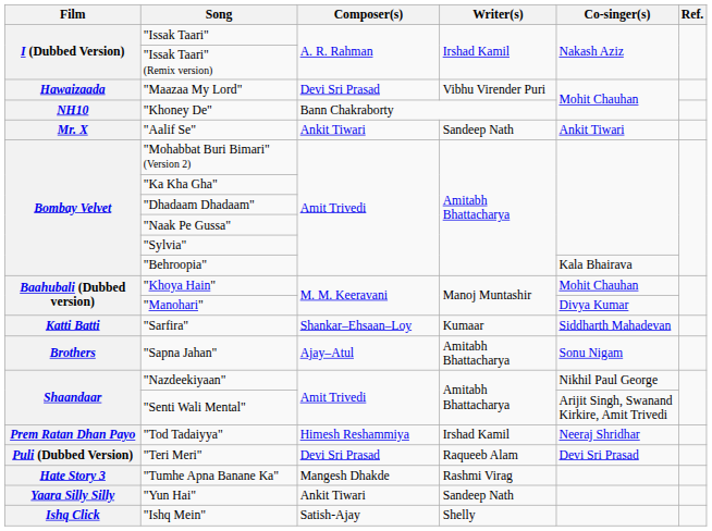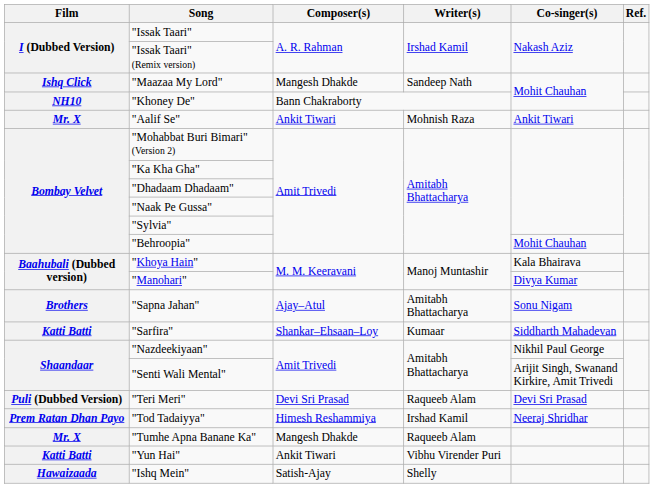 <table class="wikitable plainrowheaders" width="100%" textcolor:#000;">
 <tr>
 <th scope="col" width=20%><strong>Film</strong></th>
 <th scope="col" width=23%><strong>Song</strong></th>
 <th scope="col" width=21%><strong>Composer(s)</strong></th>
 <th scope="col" width=17%><strong>Writer(s)</strong></th>
 <th scope="col" width=18%><strong>Co-singer(s)</strong></th>
 <th scope="col" width=1%><strong>Ref.</strong></th>
 </tr>
 <tr>
 <th scope="row" rowspan="2"><em><a href='#'>I</a></em> (Dubbed Version)</th>
 <td>"Issak Taari"</td>
 <td rowspan="2"><a href='#'>A. R. Rahman</a></td>
 <td rowspan="2"><a href='#'>Irshad Kamil</a></td>
 <td rowspan="2"><a href='#'>Nakash Aziz</a></td>
 <td rowspan="2"></td>
 </tr>
 <tr>
 <td>"Issak Taari"<br><small>(Remix version)</small></td>
 </tr>
 <tr>
-<th scope="row"><em><a href='#'>Hawaizaada</a></em></th>
+<th scope="row"><em><a href='#'>Ishq Click</a></em></th>
 <td>"Maazaa My Lord"</td>
-<td><a href='#'>Devi Sri Prasad</a></td>
-<td>Vibhu Virender Puri</td>
+<td>Mangesh Dhakde</td>
+<td>Sandeep Nath</td>
 <td rowspan="2"><a href='#'>Mohit Chauhan</a></td>
 <td></td>
 </tr>
 <tr>
 <th scope="row"><em><a href='#'>NH10</a></em></th>
 <td>"Khoney De"</td>
 <td colspan="2">Bann Chakraborty</td>
 <td></td>
 </tr>
 <tr>
 <th scope="row"><em><a href='#'>Mr. X</a></em></th>
 <td>"Aalif Se"</td>
 <td><a href='#'>Ankit Tiwari</a></td>
-<td>Sandeep Nath</td>
+<td>Mohnish Raza</td>
 <td><a href='#'>Ankit Tiwari</a></td>
 <td></td>
 </tr>
 <tr>
 <th scope="row"  rowspan="6"><em><a href='#'>Bombay Velvet</a></em></th>
 <td>"Mohabbat Buri Bimari"<br><small>(Version 2)</small></td>
 <td rowspan="6"><a href='#'>Amit Trivedi</a></td>
 <td rowspan="6"><a href='#'>Amitabh Bhattacharya</a></td>
 <td rowspan="5"></td>
 <td rowspan="6"></td>
 </tr>
 <tr>
 <td>"Ka Kha Gha"</td>
 </tr>
 <tr>
 <td>"Dhadaam Dhadaam"</td>
 </tr>
 <tr>
 <td>"Naak Pe Gussa"</td>
 </tr>
 <tr>
 <td>"Sylvia"</td>
 </tr>
 <tr>
 <td>"Behroopia"</td>
-<td>Kala Bhairava</td>
+<td><a href='#'>Mohit Chauhan</a></td>
 </tr>
 <tr>
 <th scope="row" rowspan="2"><em><a href='#'>Baahubali</a></em> (Dubbed version)</th>
 <td>"<a href='#'>Khoya Hain</a>"</td>
 <td rowspan="2"><a href='#'>M. M. Keeravani</a></td>
 <td rowspan="2">Manoj Muntashir</td>
-<td><a href='#'>Mohit Chauhan</a></td>
+<td>Kala Bhairava</td>
 <td rowspan="2"></td>
 </tr>
 <tr>
 <td>"<a href='#'>Manohari</a>"</td>
 <td><a href='#'>Divya Kumar</a></td>
 </tr>
 <tr>
+<th scope="row"><em><a href='#'>Brothers</a></em></th>
+<td>"Sapna Jahan"</td>
+<td><a href='#'>Ajay–Atul</a></td>
+<td>Amitabh Bhattacharya</td>
+<td><a href='#'>Sonu Nigam</a></td>
+<td></td>
+</tr>
+<tr>
 <th scope="row"><em><a href='#'>Katti Batti</a></em></th>
 <td>"Sarfira"</td>
 <td><a href='#'>Shankar–Ehsaan–Loy</a></td>
 <td>Kumaar</td>
 <td><a href='#'>Siddharth Mahadevan</a></td>
-<td></td>
-</tr>
-<tr>
-<th scope="row"><em><a href='#'>Brothers</a></em></th>
-<td>"Sapna Jahan"</td>
-<td><a href='#'>Ajay–Atul</a></td>
-<td>Amitabh Bhattacharya</td>
-<td><a href='#'>Sonu Nigam</a></td>
 <td></td>
 </tr>
 <tr>
 <th scope="row" rowspan="2"><em><a href='#'>Shaandaar</a></em></th>
 <td>"Nazdeekiyaan"</td>
 <td rowspan="2"><a href='#'>Amit Trivedi</a></td>
 <td rowspan="2">Amitabh Bhattacharya</td>
 <td>Nikhil Paul George</td>
 <td rowspan="2"></td>
 </tr>
 <tr>
 <td>"Senti Wali Mental"</td>
 <td>Arijit Singh, Swanand Kirkire, Amit Trivedi</td>
 </tr>
 <tr>
+<th scope="row"><em><a href='#'>Puli</a></em>  (Dubbed Version)</th>
+<td>"Teri Meri"</td>
+<td><a href='#'>Devi Sri Prasad</a></td>
+<td>Raqueeb Alam</td>
+<td><a href='#'>Devi Sri Prasad</a></td>
+<td></td>
+</tr>
+<tr>
 <th scope="row"><em><a href='#'>Prem Ratan Dhan Payo</a></em></th>
 <td>"Tod Tadaiyya"</td>
 <td><a href='#'>Himesh Reshammiya</a></td>
 <td>Irshad Kamil</td>
 <td><a href='#'>Neeraj Shridhar</a></td>
 <td></td>
 </tr>
 <tr>
-<th scope="row"><em><a href='#'>Puli</a></em>  (Dubbed Version)</th>
-<td>"Teri Meri"</td>
-<td><a href='#'>Devi Sri Prasad</a></td>
-<td>Raqueeb Alam</td>
-<td><a href='#'>Devi Sri Prasad</a></td>
-<td></td>
-</tr>
-<tr>
-<th scope="row"><em><a href='#'>Hate Story 3</a></em></th>
+<th scope="row"><em><a href='#'>Mr. X</a></em></th>
 <td>"Tumhe Apna Banane Ka"</td>
 <td>Mangesh Dhakde</td>
-<td>Rashmi Virag</td>
+<td>Raqueeb Alam</td>
 <td></td>
 <td></td>
 </tr>
 <tr>
-<th scope="row"><em><a href='#'>Yaara Silly Silly</a></em></th>
+<th scope="row"><em><a href='#'>Katti Batti</a></em></th>
 <td>"Yun Hai"</td>
 <td>Ankit Tiwari</td>
-<td>Sandeep Nath</td>
+<td>Vibhu Virender Puri</td>
 <td></td>
 <td></td>
 </tr>
 <tr>
-<th scope="row"><em><a href='#'>Ishq Click</a></em></th>
+<th scope="row"><em><a href='#'>Hawaizaada</a></em></th>
 <td>"Ishq Mein"</td>
 <td>Satish-Ajay</td>
 <td>Shelly</td>
 <td></td>
 <td></td>
 </tr>
 </table>
